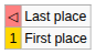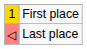 <table class="wikitable">
 <tr>
+</tr>
+<tr>
+<td style="text-align:center; background-color:#FFD700;">1</td>
+<td>First place</td>
 </tr>
 <tr>
 <td style="text-align:center; background-color:#FE8080;">◁</td>
 <td>Last place</td>
 </tr>
-<tr>
-<td style="text-align:center; background-color:#FFD700;">1</td>
-<td>First place</td>
-</tr>
 </table>
